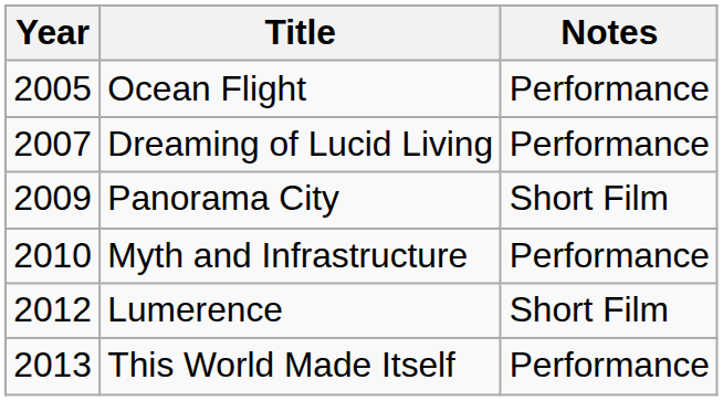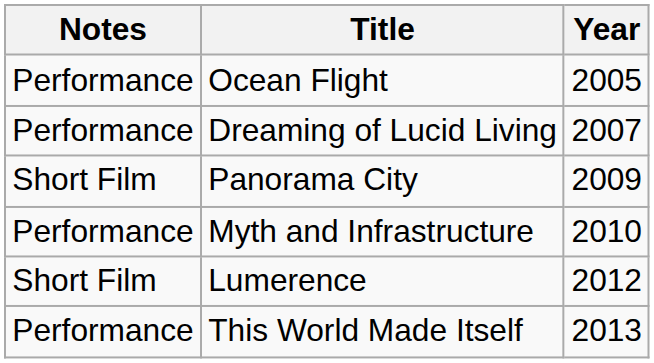 <table class="wikitable">
 <tr>
+<th>Notes</th>
+<th>Title</th>
 <th>Year</th>
-<th>Title</th>
-<th>Notes</th>
 </tr>
 <tr>
+<td>Performance</td>
+<td>Ocean Flight</td>
 <td>2005</td>
-<td>Ocean Flight</td>
-<td>Performance</td>
 </tr>
 <tr>
+<td>Performance</td>
+<td>Dreaming of Lucid Living</td>
 <td>2007</td>
-<td>Dreaming of Lucid Living</td>
-<td>Performance</td>
 </tr>
 <tr>
+<td>Short Film</td>
+<td>Panorama City</td>
 <td>2009</td>
-<td>Panorama City</td>
-<td>Short Film</td>
 </tr>
 <tr>
+<td>Performance</td>
+<td>Myth and Infrastructure</td>
 <td>2010</td>
-<td>Myth and Infrastructure</td>
-<td>Performance</td>
 </tr>
 <tr>
+<td>Short Film</td>
+<td>Lumerence</td>
 <td>2012</td>
-<td>Lumerence</td>
-<td>Short Film</td>
 </tr>
 <tr>
+<td>Performance</td>
+<td>This World Made Itself</td>
 <td>2013</td>
-<td>This World Made Itself</td>
-<td>Performance</td>
 </tr>
 </table>
